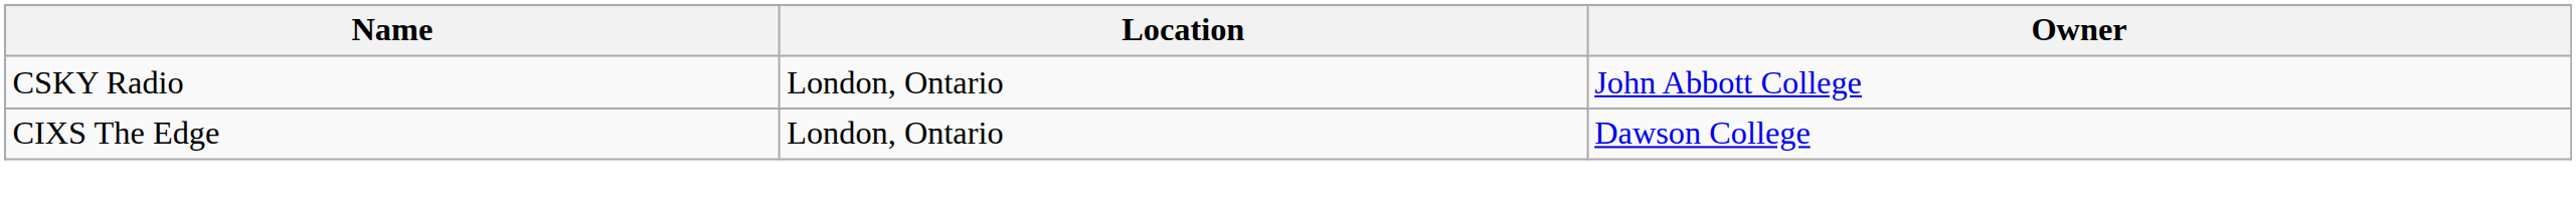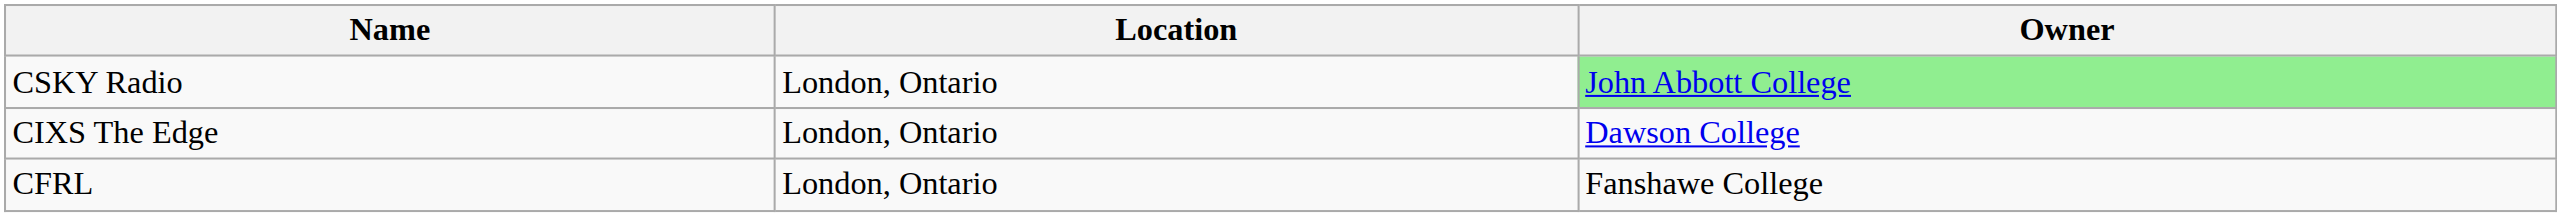 <table class="wikitable" width="100%">
 <tr>
 <th>Name</th>
 <th>Location</th>
 <th>Owner</th>
 </tr>
 <tr>
 <td>CSKY Radio</td>
 <td>London, Ontario</td>
-<td><a href='#'>John Abbott College</a></td>
+<td style="background: lightgreen;"><a href='#'>John Abbott College</a></td>
 </tr>
 <tr>
 <td>CIXS The Edge</td>
 <td>London, Ontario</td>
 <td><a href='#'>Dawson College</a></td>
 </tr>
+<tr>
+<td>CFRL</td>
+<td>London, Ontario</td>
+<td>Fanshawe College</td>
+</tr>
 </table>
